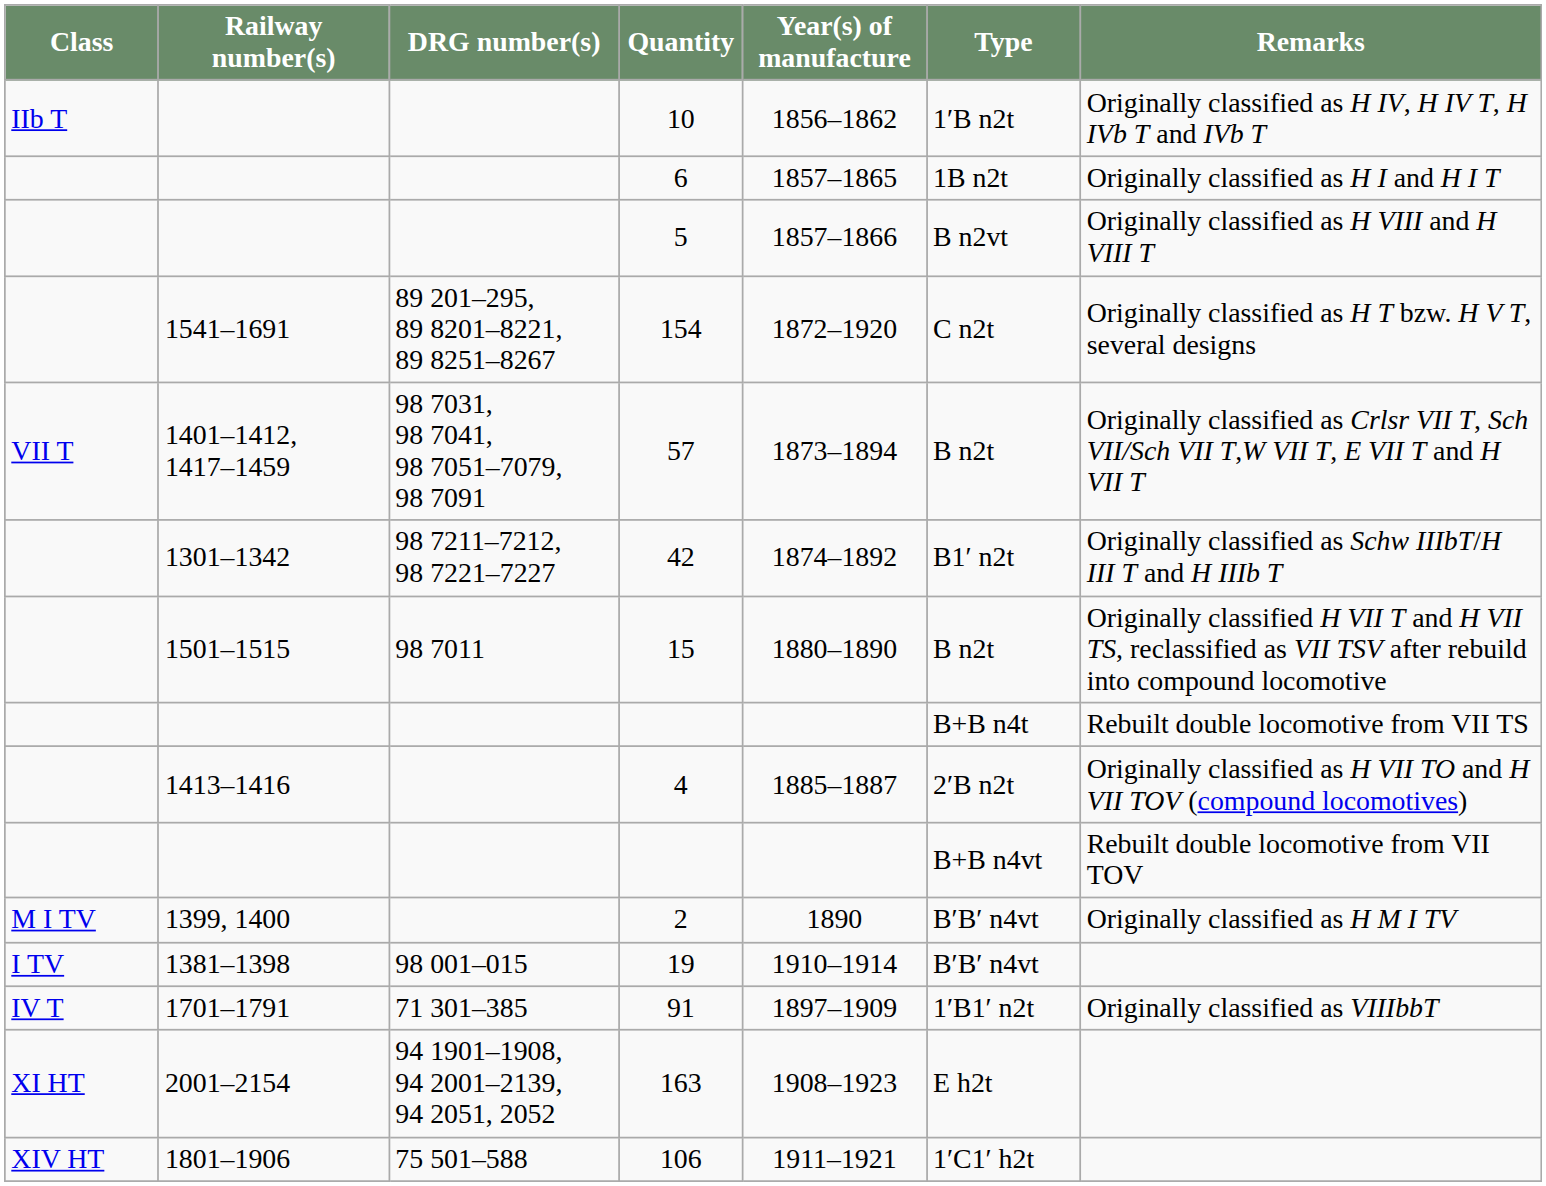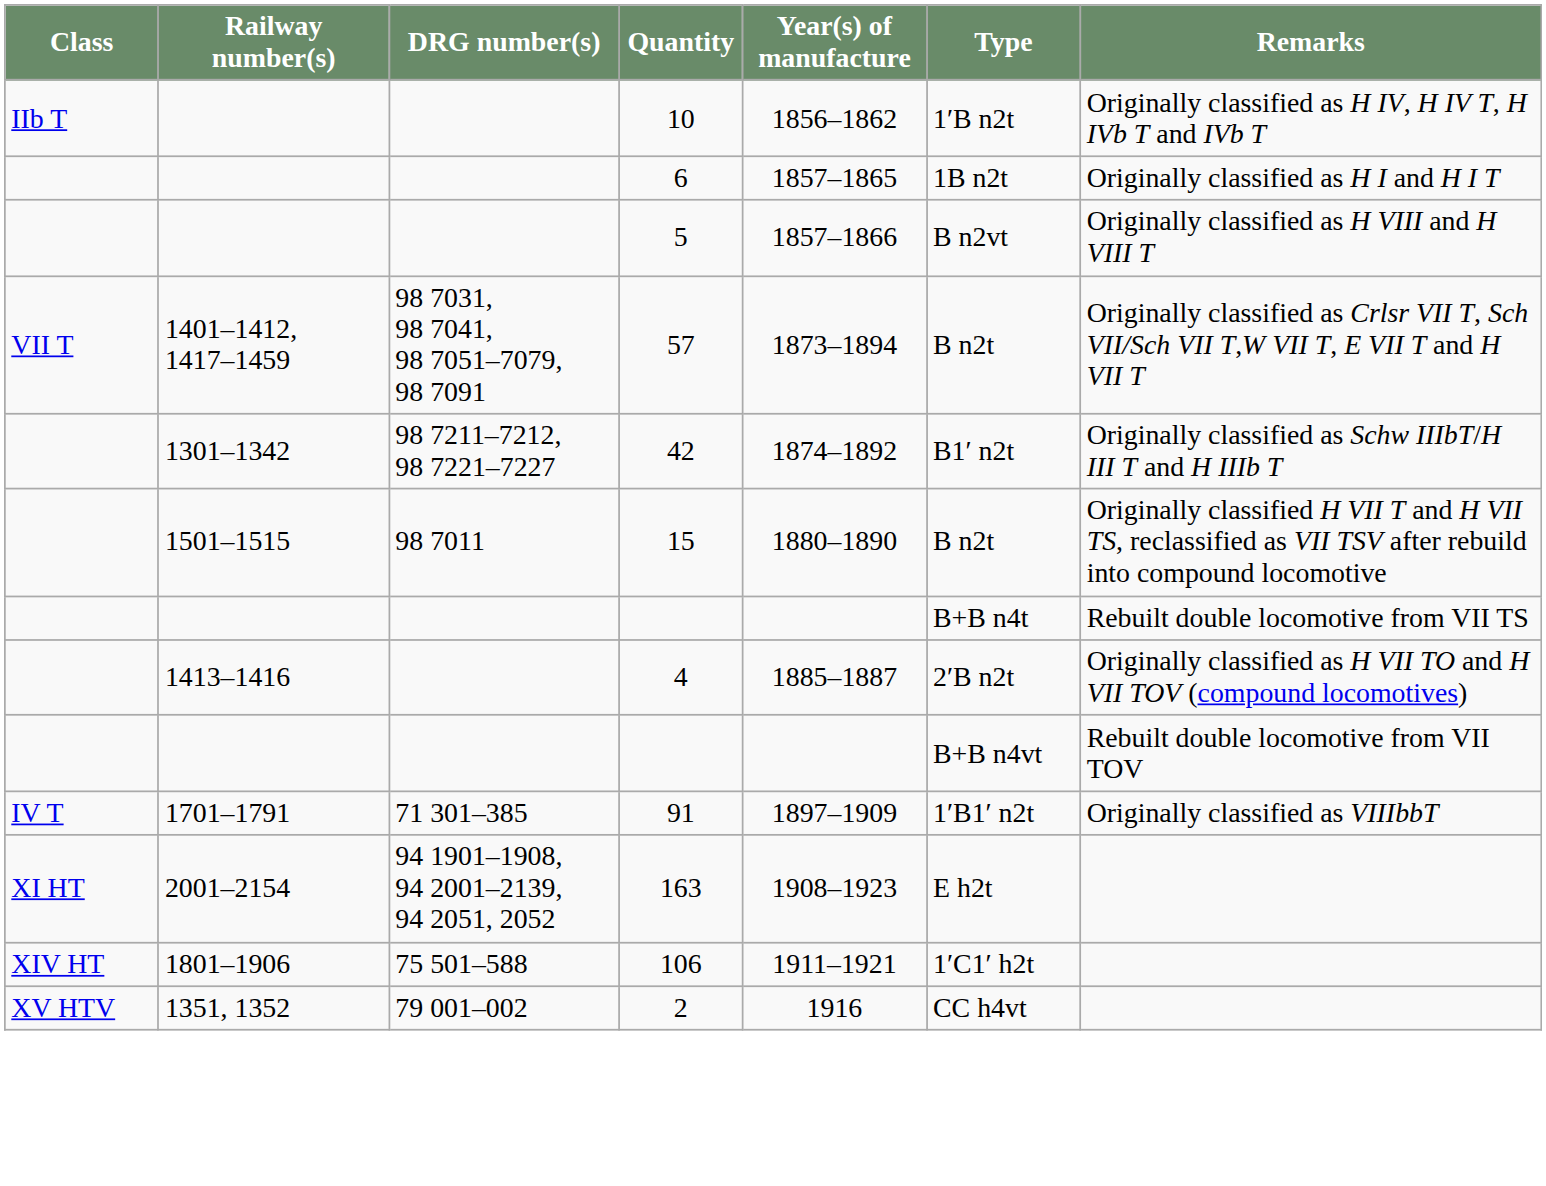 <table class="wikitable"  width="100%">
 <tr>
 <th style="color:#FFFFFF; background:#698B69" width="10%">Class</th>
 <th style="color:#FFFFFF; background:#698B69" width="15%">Railway number(s)</th>
 <th style="color:#FFFFFF; background:#698B69" width="15%">DRG number(s)</th>
 <th style="color:#FFFFFF; background:#698B69" width="8%">Quantity</th>
 <th style="color:#FFFFFF; background:#698B69" width="12%">Year(s) of manufacture</th>
 <th style="color:#FFFFFF; background:#698B69" width="10%">Type</th>
 <th style="color:#FFFFFF; background:#698B69" width="30%">Remarks</th>
 </tr>
 <tr>
 <td><a href='#'>IIb T</a></td>
 <td></td>
 <td></td>
 <td align="center">10</td>
 <td align="center">1856–1862</td>
 <td>1′B n2t</td>
 <td>Originally classified as <em>H IV</em>, <em>H IV T</em>, <em>H IVb T</em> and <em>IVb T</em></td>
 </tr>
 <tr>
 <td></td>
 <td></td>
 <td></td>
 <td align="center">6</td>
 <td align="center">1857–1865</td>
 <td>1B n2t</td>
 <td>Originally classified as <em>H I</em> and <em>H I T</em></td>
 </tr>
 <tr>
 <td></td>
 <td></td>
 <td></td>
 <td align="center">5</td>
 <td align="center">1857–1866</td>
 <td>B n2vt</td>
 <td>Originally classified as <em>H VIII</em> and <em>H VIII T</em></td>
-</tr>
-<tr>
-<td></td>
-<td>1541–1691</td>
-<td>89 201–295, <br>89 8201–8221, <br>89 8251–8267</td>
-<td align="center">154</td>
-<td align="center">1872–1920</td>
-<td>C n2t</td>
-<td>Originally classified as <em>H T</em> bzw. <em>H V T</em>, several designs</td>
 </tr>
 <tr>
 <td><a href='#'>VII T</a></td>
 <td>1401–1412,<br>1417–1459</td>
 <td>98 7031, <br>98 7041, <br>98 7051–7079, <br>98 7091</td>
 <td align="center">57</td>
 <td align="center">1873–1894</td>
 <td>B n2t</td>
 <td>Originally classified as <em>Crlsr VII T</em>, <em>Sch VII/Sch VII T</em>,<em>W VII T</em>, <em>E VII T</em> and <em>H VII T</em></td>
 </tr>
 <tr>
 <td></td>
 <td>1301–1342</td>
 <td>98 7211–7212, <br>98 7221–7227</td>
 <td align="center">42</td>
 <td align="center">1874–1892</td>
 <td>B1′ n2t</td>
 <td>Originally classified as <em>Schw IIIbT</em>/<em>H III T</em> and <em>H IIIb T</em></td>
 </tr>
 <tr>
 <td></td>
 <td>1501–1515</td>
 <td>98 7011</td>
 <td align="center">15</td>
 <td align="center">1880–1890</td>
 <td>B n2t</td>
 <td>Originally classified <em>H VII T</em> and <em>H VII TS</em>, reclassified as <em>VII TSV</em> after rebuild into compound locomotive</td>
 </tr>
 <tr>
 <td></td>
 <td></td>
 <td></td>
 <td></td>
 <td></td>
 <td>B+B n4t</td>
 <td>Rebuilt double locomotive from VII TS</td>
 </tr>
 <tr>
 <td></td>
 <td>1413–1416</td>
 <td></td>
 <td align="center">4</td>
 <td align="center">1885–1887</td>
 <td>2′B n2t</td>
 <td>Originally classified as<em> H VII TO</em> and <em>H VII TOV</em> (<a href='#'>compound locomotives</a>)</td>
 </tr>
 <tr>
 <td></td>
 <td></td>
 <td></td>
 <td></td>
 <td></td>
 <td>B+B n4vt</td>
 <td>Rebuilt double locomotive from VII TOV</td>
 </tr>
 <tr>
-<td><a href='#'>M I TV</a></td>
-<td>1399, 1400</td>
-<td></td>
-<td align="center">2</td>
-<td align="center">1890</td>
-<td>B′B′ n4vt</td>
-<td>Originally classified as <em>H M I TV</em></td>
-</tr>
-<tr>
-<td><a href='#'>I TV</a></td>
-<td>1381–1398</td>
-<td>98 001–015</td>
-<td align="center">19</td>
-<td align="center">1910–1914</td>
-<td>B′B′ n4vt</td>
-<td></td>
-</tr>
-<tr>
 <td><a href='#'>IV T</a></td>
 <td>1701–1791</td>
 <td>71 301–385</td>
 <td align="center">91</td>
 <td align="center">1897–1909</td>
 <td>1′B1′ n2t</td>
 <td>Originally classified as <em>VIIIbbT</em></td>
 </tr>
 <tr>
 <td><a href='#'>XI HT</a></td>
 <td>2001–2154</td>
 <td>94 1901–1908, <br>94 2001–2139,<br>94 2051, 2052</td>
 <td align="center">163</td>
 <td align="center">1908–1923</td>
 <td>E h2t</td>
 <td></td>
 </tr>
 <tr>
 <td><a href='#'>XIV HT</a></td>
 <td>1801–1906</td>
 <td>75 501–588</td>
 <td align="center">106</td>
 <td align="center">1911–1921</td>
 <td>1′C1′ h2t</td>
 <td></td>
 </tr>
+<tr>
+<td><a href='#'>XV HTV</a></td>
+<td>1351, 1352</td>
+<td>79 001–002</td>
+<td align="center">2</td>
+<td align="center">1916</td>
+<td>CC h4vt</td>
+<td></td>
+</tr>
 </table>
